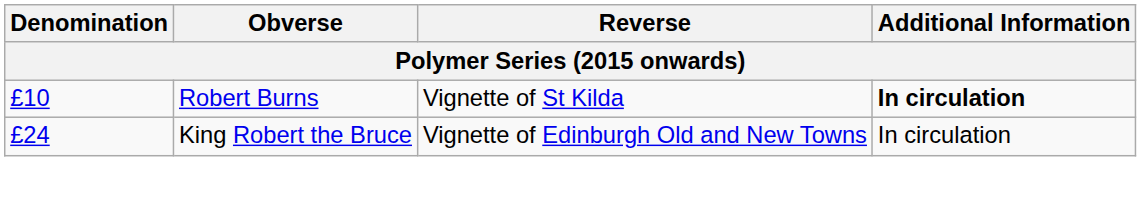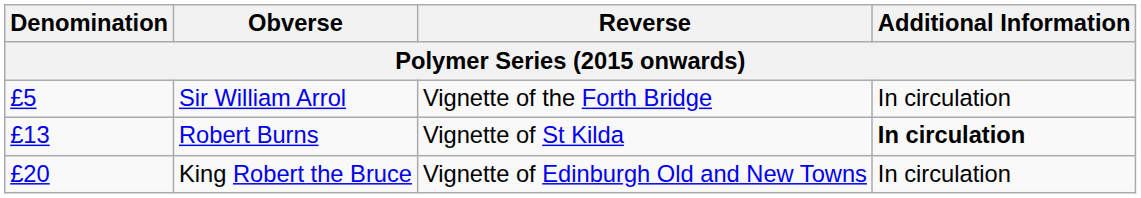 <table class="wikitable">
 <tr>
 <th>Denomination</th>
 <th>Obverse</th>
 <th>Reverse</th>
 <th>Additional Information</th>
 </tr>
 <tr>
 <th colspan="4">Polymer Series (2015 onwards)</th>
 </tr>
 <tr>
-<td><a href='#'>£10</a></td>
+<td><a href='#'>£5</a></td>
+<td><a href='#'>Sir William Arrol</a></td>
+<td>Vignette of the <a href='#'>Forth Bridge</a></td>
+<td>In circulation</td>
+</tr>
+<tr>
+<td><a href='#'>£13</a></td>
 <td><a href='#'>Robert Burns</a></td>
 <td>Vignette of <a href='#'>St Kilda</a></td>
 <td><strong>In circulation</strong></td>
 </tr>
 <tr>
-<td><a href='#'>£24</a></td>
+<td><a href='#'>£20</a></td>
 <td>King <a href='#'>Robert the Bruce</a></td>
 <td>Vignette of <a href='#'>Edinburgh Old and New Towns</a></td>
 <td>In circulation</td>
 </tr>
 </table>
